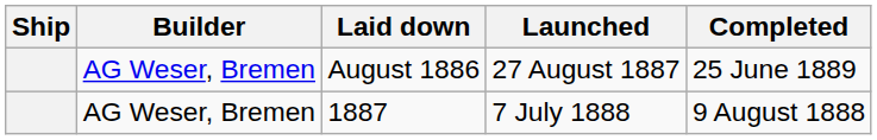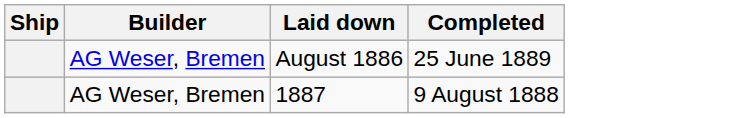 <table class="wikitable plainrowheaders">
 <tr>
 <th scope="col">Ship</th>
 <th scope="col">Builder</th>
 <th scope="col">Laid down</th>
-<th scope="col">Launched</th>
 <th scope="col">Completed</th>
 </tr>
 <tr>
 <th scope="row"></th>
 <td><a href='#'>AG Weser</a>, <a href='#'>Bremen</a></td>
 <td>August 1886</td>
-<td>27 August 1887</td>
 <td>25 June 1889</td>
 </tr>
 <tr>
 <th scope="row"></th>
 <td>AG Weser, Bremen</td>
 <td>1887</td>
-<td>7 July 1888</td>
 <td>9 August 1888</td>
 </tr>
 </table>
